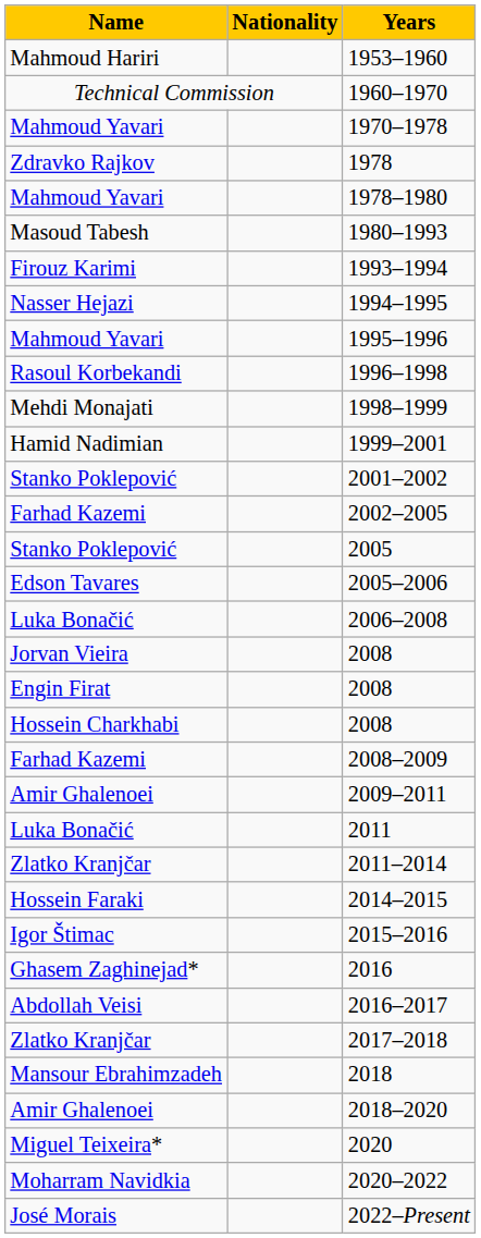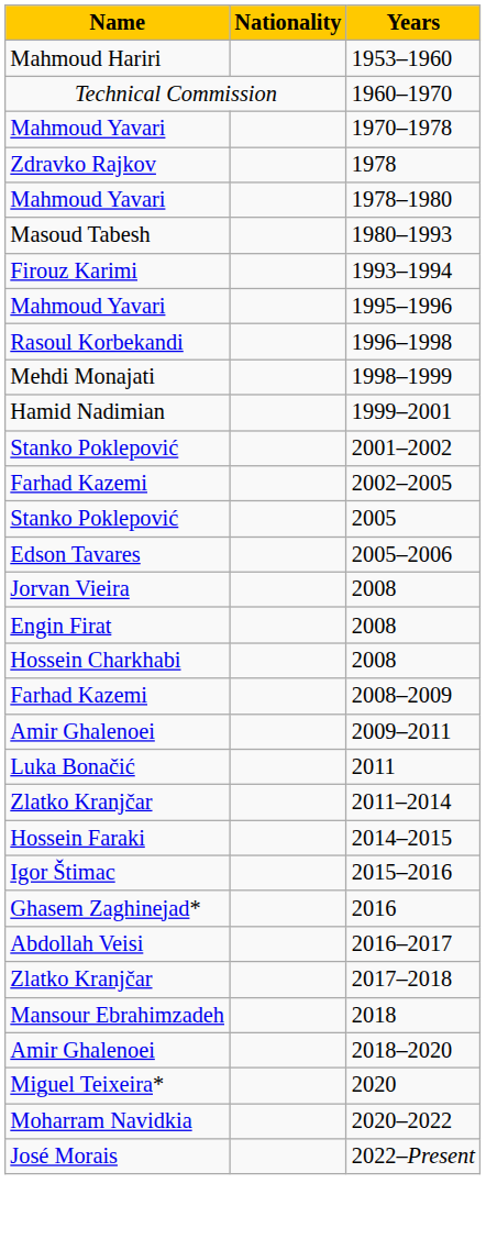 <table class="wikitable" style="text-align: center">
 <tr>
 <th style="color:#000000; background:#FFC900;">Name</th>
 <th style="color:#000000; background:#FFC900;">Nationality</th>
 <th style="color:#000000; background:#FFC900;">Years</th>
 </tr>
 <tr>
 <td align=left>Mahmoud Hariri</td>
 <td></td>
 <td align=left>1953–1960</td>
 </tr>
 <tr>
 <td colspan="2"><em>Technical Commission</em></td>
 <td align=left>1960–1970</td>
 </tr>
 <tr>
 <td align=left><a href='#'>Mahmoud Yavari</a></td>
 <td></td>
 <td align=left>1970–1978</td>
 </tr>
 <tr>
 <td align=left><a href='#'>Zdravko Rajkov</a></td>
 <td></td>
 <td align=left>1978</td>
 </tr>
 <tr>
 <td align=left><a href='#'>Mahmoud Yavari</a></td>
 <td></td>
 <td align=left>1978–1980</td>
 </tr>
 <tr>
 <td align=left>Masoud Tabesh</td>
 <td></td>
 <td align=left>1980–1993</td>
 </tr>
 <tr>
 <td align=left><a href='#'>Firouz Karimi</a></td>
 <td></td>
 <td align=left>1993–1994</td>
 </tr>
 <tr>
-<td align=left><a href='#'>Nasser Hejazi</a></td>
-<td></td>
-<td align=left>1994–1995</td>
-</tr>
-<tr>
 <td align=left><a href='#'>Mahmoud Yavari</a></td>
 <td></td>
 <td align=left>1995–1996</td>
 </tr>
 <tr>
 <td align=left><a href='#'>Rasoul Korbekandi</a></td>
 <td></td>
 <td align=left>1996–1998</td>
 </tr>
 <tr>
 <td align=left>Mehdi Monajati</td>
 <td></td>
 <td align=left>1998–1999</td>
 </tr>
 <tr>
 <td align=left>Hamid Nadimian</td>
 <td></td>
 <td align=left>1999–2001</td>
 </tr>
 <tr>
 <td align=left><a href='#'>Stanko Poklepović</a></td>
 <td></td>
 <td align=left>2001–2002</td>
 </tr>
 <tr>
 <td align=left><a href='#'>Farhad Kazemi</a></td>
 <td></td>
 <td align=left>2002–2005</td>
 </tr>
 <tr>
 <td align=left><a href='#'>Stanko Poklepović</a></td>
 <td></td>
 <td align=left>2005</td>
 </tr>
 <tr>
 <td align=left><a href='#'>Edson Tavares</a></td>
 <td></td>
 <td align=left>2005–2006</td>
-</tr>
-<tr>
-<td align=left><a href='#'>Luka Bonačić</a></td>
-<td></td>
-<td align=left>2006–2008</td>
 </tr>
 <tr>
 <td align=left><a href='#'>Jorvan Vieira</a></td>
 <td></td>
 <td align=left>2008</td>
 </tr>
 <tr>
 <td align=left><a href='#'>Engin Firat</a></td>
 <td></td>
 <td align=left>2008</td>
 </tr>
 <tr>
 <td align=left><a href='#'>Hossein Charkhabi</a></td>
 <td></td>
 <td align=left>2008</td>
 </tr>
 <tr>
 <td align=left><a href='#'>Farhad Kazemi</a></td>
 <td></td>
 <td align=left>2008–2009</td>
 </tr>
 <tr>
 <td align=left><a href='#'>Amir Ghalenoei</a></td>
 <td></td>
 <td align=left>2009–2011</td>
 </tr>
 <tr>
 <td align=left><a href='#'>Luka Bonačić</a></td>
 <td></td>
 <td align=left>2011</td>
 </tr>
 <tr>
 <td align=left><a href='#'>Zlatko Kranjčar</a></td>
 <td></td>
 <td align=left>2011–2014</td>
 </tr>
 <tr>
 <td align=left><a href='#'>Hossein Faraki</a></td>
 <td></td>
 <td align=left>2014–2015</td>
 </tr>
 <tr>
 <td align=left><a href='#'>Igor Štimac</a></td>
 <td></td>
 <td align=left>2015–2016</td>
 </tr>
 <tr>
 <td align=left><a href='#'>Ghasem Zaghinejad</a>*</td>
 <td></td>
 <td align=left>2016</td>
 </tr>
 <tr>
 <td align=left><a href='#'>Abdollah Veisi</a></td>
 <td></td>
 <td align=left>2016–2017</td>
 </tr>
 <tr>
 <td align=left><a href='#'>Zlatko Kranjčar</a></td>
 <td></td>
 <td align=left>2017–2018</td>
 </tr>
 <tr>
 <td align=left><a href='#'>Mansour Ebrahimzadeh</a></td>
 <td></td>
 <td align=left>2018</td>
 </tr>
 <tr>
 <td align=left><a href='#'>Amir Ghalenoei</a></td>
 <td></td>
 <td align=left>2018–2020</td>
 </tr>
 <tr>
 <td align=left><a href='#'>Miguel Teixeira</a>*</td>
 <td></td>
 <td align=left>2020</td>
 </tr>
 <tr>
 <td align=left><a href='#'>Moharram Navidkia</a></td>
 <td></td>
 <td align=left>2020–2022</td>
 </tr>
 <tr>
 <td align=left><a href='#'>José Morais</a></td>
 <td></td>
 <td align=left>2022–<em>Present</em></td>
 </tr>
 </table>
